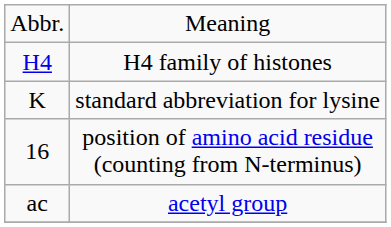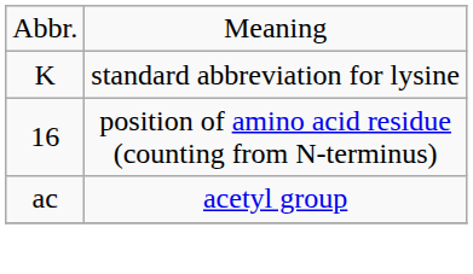 <table class="wikitable" style="text-align:center">
 <tr>
 <td>Abbr.</td>
 <td>Meaning</td>
-</tr>
-<tr>
-<td><a href='#'>H4</a></td>
-<td>H4 family of histones</td>
 </tr>
 <tr>
 <td>K</td>
 <td>standard abbreviation for lysine</td>
 </tr>
 <tr>
 <td>16</td>
 <td>position of <a href='#'>amino acid residue</a> <br>(counting from N-terminus)</td>
 </tr>
 <tr>
 <td>ac</td>
 <td><a href='#'>acetyl group</a></td>
 </tr>
 <tr>
 </tr>
 </table>
